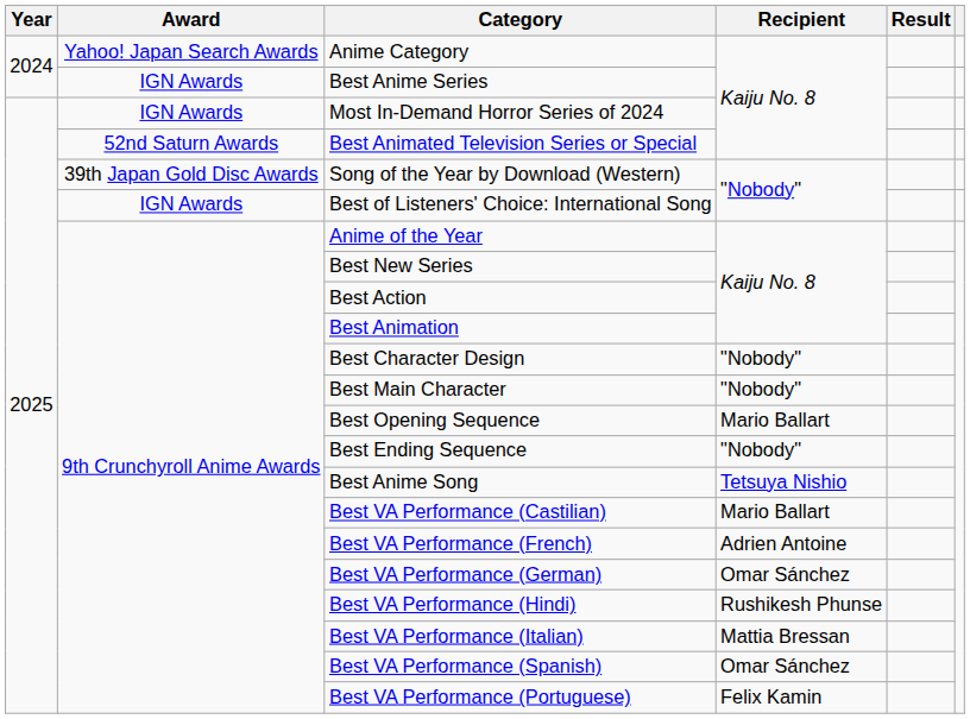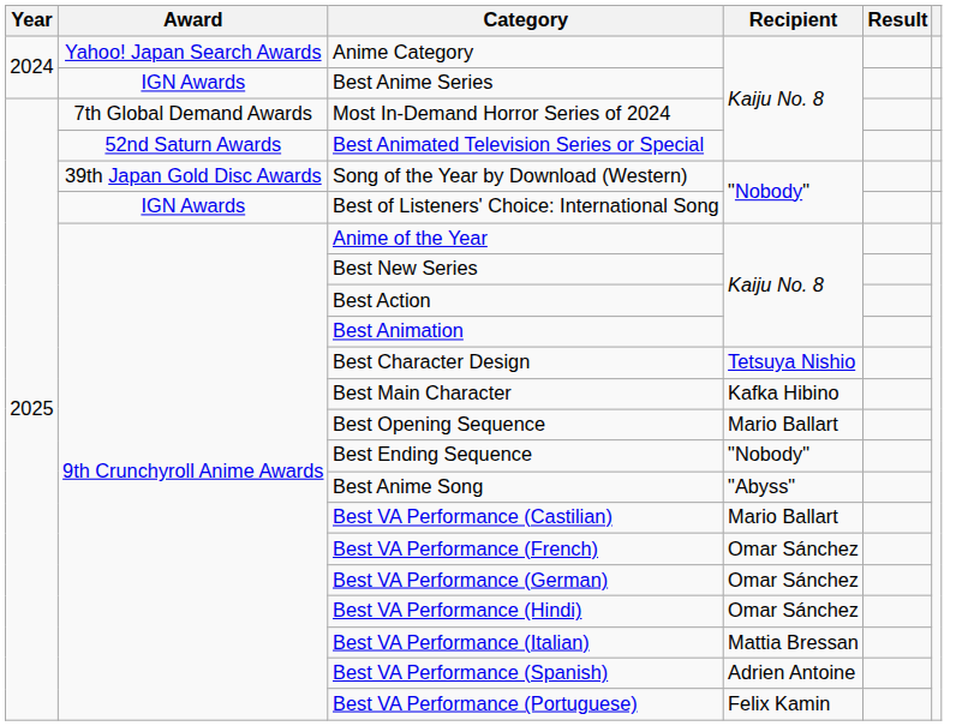 <table class="wikitable plainrowheaders sortable">
 <tr>
 <th scope="col">Year</th>
 <th scope="col">Award</th>
 <th scope="col">Category</th>
 <th scope="col">Recipient</th>
 <th scope="col">Result</th>
 <th scope="col" class="unsortable"></th>
 </tr>
 <tr>
 <td rowspan="2" align="center">2024</td>
 <td align="center"><a href='#'>Yahoo! Japan Search Awards</a></td>
 <td>Anime Category</td>
 <td rowspan="4"><em>Kaiju No. 8</em></td>
 <td></td>
 <td style="text-align:center;"></td>
 </tr>
 <tr>
 <td align="center"><a href='#'>IGN Awards</a></td>
 <td>Best Anime Series</td>
 <td></td>
 <td style="text-align:center;"></td>
 </tr>
 <tr>
 <td rowspan="20" align="center">2025</td>
-<td align="center"><a href='#'>IGN Awards</a></td>
+<td align="center">7th Global Demand Awards</td>
 <td>Most In-Demand Horror Series of 2024</td>
 <td></td>
 <td style="text-align:center;"></td>
 </tr>
 <tr>
 <td align="center"><a href='#'>52nd Saturn Awards</a></td>
 <td><a href='#'>Best Animated Television Series or Special</a></td>
 <td></td>
 <td style="text-align:center;"></td>
 </tr>
 <tr>
 <td align="center">39th <a href='#'>Japan Gold Disc Awards</a></td>
 <td>Song of the Year by Download (Western)</td>
 <td rowspan="2">"<a href='#'>Nobody</a>" </td>
 <td></td>
 <td style="text-align:center;"></td>
 </tr>
 <tr>
 <td align="center"><a href='#'>IGN Awards</a></td>
 <td>Best of Listeners' Choice: International Song</td>
 <td></td>
 <td style="text-align:center;"></td>
 </tr>
 <tr>
 <td rowspan="16" align="center"><a href='#'>9th Crunchyroll Anime Awards</a></td>
 <td><a href='#'>Anime of the Year</a></td>
 <td rowspan="4"><em>Kaiju No. 8</em></td>
 <td></td>
 <td rowspan="16" style="text-align:center;"></td>
 </tr>
 <tr>
 <td>Best New Series</td>
 <td></td>
 </tr>
 <tr>
 <td>Best Action</td>
 <td></td>
 </tr>
 <tr>
 <td><a href='#'>Best Animation</a></td>
 <td></td>
 </tr>
 <tr>
 <td>Best Character Design</td>
-<td>"Nobody" </td>
+<td><a href='#'>Tetsuya Nishio</a></td>
 <td></td>
 </tr>
 <tr>
 <td>Best Main Character</td>
-<td>"Nobody" </td>
+<td>Kafka Hibino</td>
 <td></td>
 </tr>
 <tr>
 <td>Best Opening Sequence</td>
 <td>Mario Ballart </td>
 <td></td>
 </tr>
 <tr>
 <td>Best Ending Sequence</td>
 <td>"Nobody" </td>
 <td></td>
 </tr>
 <tr>
 <td>Best Anime Song</td>
-<td><a href='#'>Tetsuya Nishio</a></td>
+<td>"Abyss" </td>
 <td></td>
 </tr>
 <tr>
 <td><a href='#'>Best VA Performance (Castilian)</a></td>
 <td>Mario Ballart </td>
 <td></td>
 </tr>
 <tr>
 <td><a href='#'>Best VA Performance (French)</a></td>
-<td>Adrien Antoine </td>
+<td>Omar Sánchez </td>
 <td></td>
 </tr>
 <tr>
 <td><a href='#'>Best VA Performance (German)</a></td>
 <td>Omar Sánchez </td>
 <td></td>
 </tr>
 <tr>
 <td><a href='#'>Best VA Performance (Hindi)</a></td>
-<td>Rushikesh Phunse </td>
+<td>Omar Sánchez </td>
 <td></td>
 </tr>
 <tr>
 <td><a href='#'>Best VA Performance (Italian)</a></td>
 <td>Mattia Bressan </td>
 <td></td>
 </tr>
 <tr>
 <td><a href='#'>Best VA Performance (Spanish)</a></td>
-<td>Omar Sánchez </td>
+<td>Adrien Antoine </td>
 <td></td>
 </tr>
 <tr>
 <td><a href='#'>Best VA Performance (Portuguese)</a></td>
 <td>Felix Kamin </td>
 <td></td>
 </tr>
 </table>
